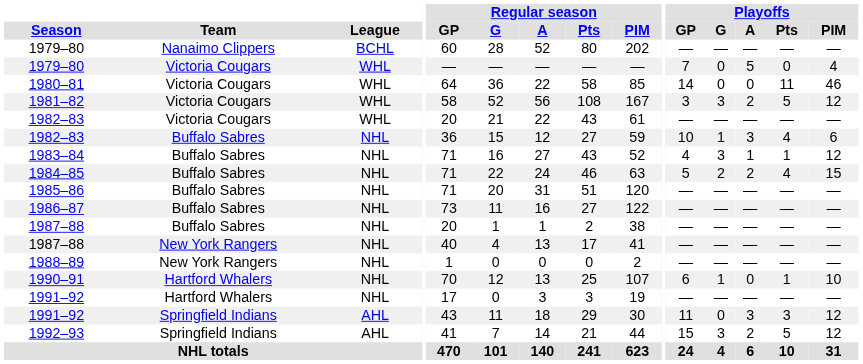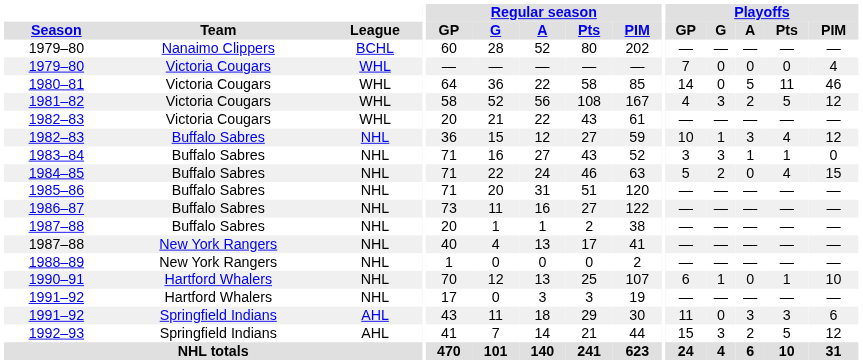 <table border="0" cellpadding="1" cellspacing="0" style="text-align:center; width:60em">
 <tr bgcolor="#e0e0e0">
 <th colspan="3" bgcolor="#ffffff"></th>
 <th rowspan="99" bgcolor="#ffffff"></th>
 <th colspan="5"><a href='#'>Regular season</a></th>
 <th rowspan="99" bgcolor="#ffffff"></th>
 <th colspan="5"><a href='#'>Playoffs</a></th>
 </tr>
 <tr bgcolor="#e0e0e0">
 <th><a href='#'>Season</a></th>
 <th>Team</th>
 <th>League</th>
 <th>GP</th>
 <th><a href='#'>G</a></th>
 <th><a href='#'>A</a></th>
 <th><a href='#'>Pts</a></th>
 <th><a href='#'>PIM</a></th>
 <th>GP</th>
 <th>G</th>
 <th>A</th>
 <th>Pts</th>
 <th>PIM</th>
 </tr>
 <tr>
 <td>1979–80</td>
 <td><a href='#'>Nanaimo Clippers</a></td>
 <td><a href='#'>BCHL</a></td>
 <td>60</td>
 <td>28</td>
 <td>52</td>
 <td>80</td>
 <td>202</td>
 <td>—</td>
 <td>—</td>
 <td>—</td>
 <td>—</td>
 <td>—</td>
 </tr>
 <tr bgcolor="#f0f0f0">
 <td><a href='#'>1979–80</a></td>
 <td><a href='#'>Victoria Cougars</a></td>
 <td><a href='#'>WHL</a></td>
 <td>—</td>
 <td>—</td>
 <td>—</td>
 <td>—</td>
 <td>—</td>
 <td>7</td>
 <td>0</td>
-<td>5</td>
+<td>0</td>
 <td>0</td>
 <td>4</td>
 </tr>
 <tr>
 <td><a href='#'>1980–81</a></td>
 <td>Victoria Cougars</td>
 <td>WHL</td>
 <td>64</td>
 <td>36</td>
 <td>22</td>
 <td>58</td>
 <td>85</td>
 <td>14</td>
 <td>0</td>
-<td>0</td>
+<td>5</td>
 <td>11</td>
 <td>46</td>
 </tr>
 <tr bgcolor="#f0f0f0">
 <td><a href='#'>1981–82</a></td>
 <td>Victoria Cougars</td>
 <td>WHL</td>
 <td>58</td>
 <td>52</td>
 <td>56</td>
 <td>108</td>
 <td>167</td>
-<td>3</td>
+<td>4</td>
 <td>3</td>
 <td>2</td>
 <td>5</td>
 <td>12</td>
 </tr>
 <tr>
 <td><a href='#'>1982–83</a></td>
 <td>Victoria Cougars</td>
 <td>WHL</td>
 <td>20</td>
 <td>21</td>
 <td>22</td>
 <td>43</td>
 <td>61</td>
 <td>—</td>
 <td>—</td>
 <td>—</td>
 <td>—</td>
 <td>—</td>
 </tr>
 <tr bgcolor="#f0f0f0">
 <td><a href='#'>1982–83</a></td>
 <td><a href='#'>Buffalo Sabres</a></td>
 <td><a href='#'>NHL</a></td>
 <td>36</td>
 <td>15</td>
 <td>12</td>
 <td>27</td>
 <td>59</td>
 <td>10</td>
 <td>1</td>
 <td>3</td>
 <td>4</td>
-<td>6</td>
+<td>12</td>
 </tr>
 <tr>
 <td><a href='#'>1983–84</a></td>
 <td>Buffalo Sabres</td>
 <td>NHL</td>
 <td>71</td>
 <td>16</td>
 <td>27</td>
 <td>43</td>
 <td>52</td>
-<td>4</td>
+<td>3</td>
 <td>3</td>
 <td>1</td>
 <td>1</td>
-<td>12</td>
+<td>0</td>
 </tr>
 <tr bgcolor="#f0f0f0">
 <td><a href='#'>1984–85</a></td>
 <td>Buffalo Sabres</td>
 <td>NHL</td>
 <td>71</td>
 <td>22</td>
 <td>24</td>
 <td>46</td>
 <td>63</td>
 <td>5</td>
 <td>2</td>
-<td>2</td>
+<td>0</td>
 <td>4</td>
 <td>15</td>
 </tr>
 <tr>
 <td><a href='#'>1985–86</a></td>
 <td>Buffalo Sabres</td>
 <td>NHL</td>
 <td>71</td>
 <td>20</td>
 <td>31</td>
 <td>51</td>
 <td>120</td>
 <td>—</td>
 <td>—</td>
 <td>—</td>
 <td>—</td>
 <td>—</td>
 </tr>
 <tr bgcolor="#f0f0f0">
 <td><a href='#'>1986–87</a></td>
 <td>Buffalo Sabres</td>
 <td>NHL</td>
 <td>73</td>
 <td>11</td>
 <td>16</td>
 <td>27</td>
 <td>122</td>
 <td>—</td>
 <td>—</td>
 <td>—</td>
 <td>—</td>
 <td>—</td>
 </tr>
 <tr>
 <td><a href='#'>1987–88</a></td>
 <td>Buffalo Sabres</td>
 <td>NHL</td>
 <td>20</td>
 <td>1</td>
 <td>1</td>
 <td>2</td>
 <td>38</td>
 <td>—</td>
 <td>—</td>
 <td>—</td>
 <td>—</td>
 <td>—</td>
 </tr>
 <tr bgcolor="#f0f0f0">
 <td>1987–88</td>
 <td><a href='#'>New York Rangers</a></td>
 <td>NHL</td>
 <td>40</td>
 <td>4</td>
 <td>13</td>
 <td>17</td>
 <td>41</td>
 <td>—</td>
 <td>—</td>
 <td>—</td>
 <td>—</td>
 <td>—</td>
 </tr>
 <tr>
 <td><a href='#'>1988–89</a></td>
 <td>New York Rangers</td>
 <td>NHL</td>
 <td>1</td>
 <td>0</td>
 <td>0</td>
 <td>0</td>
 <td>2</td>
 <td>—</td>
 <td>—</td>
 <td>—</td>
 <td>—</td>
 <td>—</td>
 </tr>
 <tr bgcolor="#f0f0f0">
 <td><a href='#'>1990–91</a></td>
 <td><a href='#'>Hartford Whalers</a></td>
 <td>NHL</td>
 <td>70</td>
 <td>12</td>
 <td>13</td>
 <td>25</td>
 <td>107</td>
 <td>6</td>
 <td>1</td>
 <td>0</td>
 <td>1</td>
 <td>10</td>
 </tr>
 <tr>
 <td><a href='#'>1991–92</a></td>
 <td>Hartford Whalers</td>
 <td>NHL</td>
 <td>17</td>
 <td>0</td>
 <td>3</td>
 <td>3</td>
 <td>19</td>
 <td>—</td>
 <td>—</td>
 <td>—</td>
 <td>—</td>
 <td>—</td>
 </tr>
 <tr bgcolor="#f0f0f0">
 <td><a href='#'>1991–92</a></td>
 <td><a href='#'>Springfield Indians</a></td>
 <td><a href='#'>AHL</a></td>
 <td>43</td>
 <td>11</td>
 <td>18</td>
 <td>29</td>
 <td>30</td>
 <td>11</td>
 <td>0</td>
 <td>3</td>
 <td>3</td>
-<td>12</td>
+<td>6</td>
 </tr>
 <tr>
 <td><a href='#'>1992–93</a></td>
 <td>Springfield Indians</td>
 <td>AHL</td>
 <td>41</td>
 <td>7</td>
 <td>14</td>
 <td>21</td>
 <td>44</td>
 <td>15</td>
 <td>3</td>
 <td>2</td>
 <td>5</td>
 <td>12</td>
 </tr>
 <tr bgcolor="#e0e0e0">
 <th colspan="3">NHL totals</th>
 <th>470</th>
 <th>101</th>
 <th>140</th>
 <th>241</th>
 <th>623</th>
 <th>24</th>
 <th>4</th>
 <th>6</th>
 <th>10</th>
 <th>31</th>
 </tr>
 </table>
